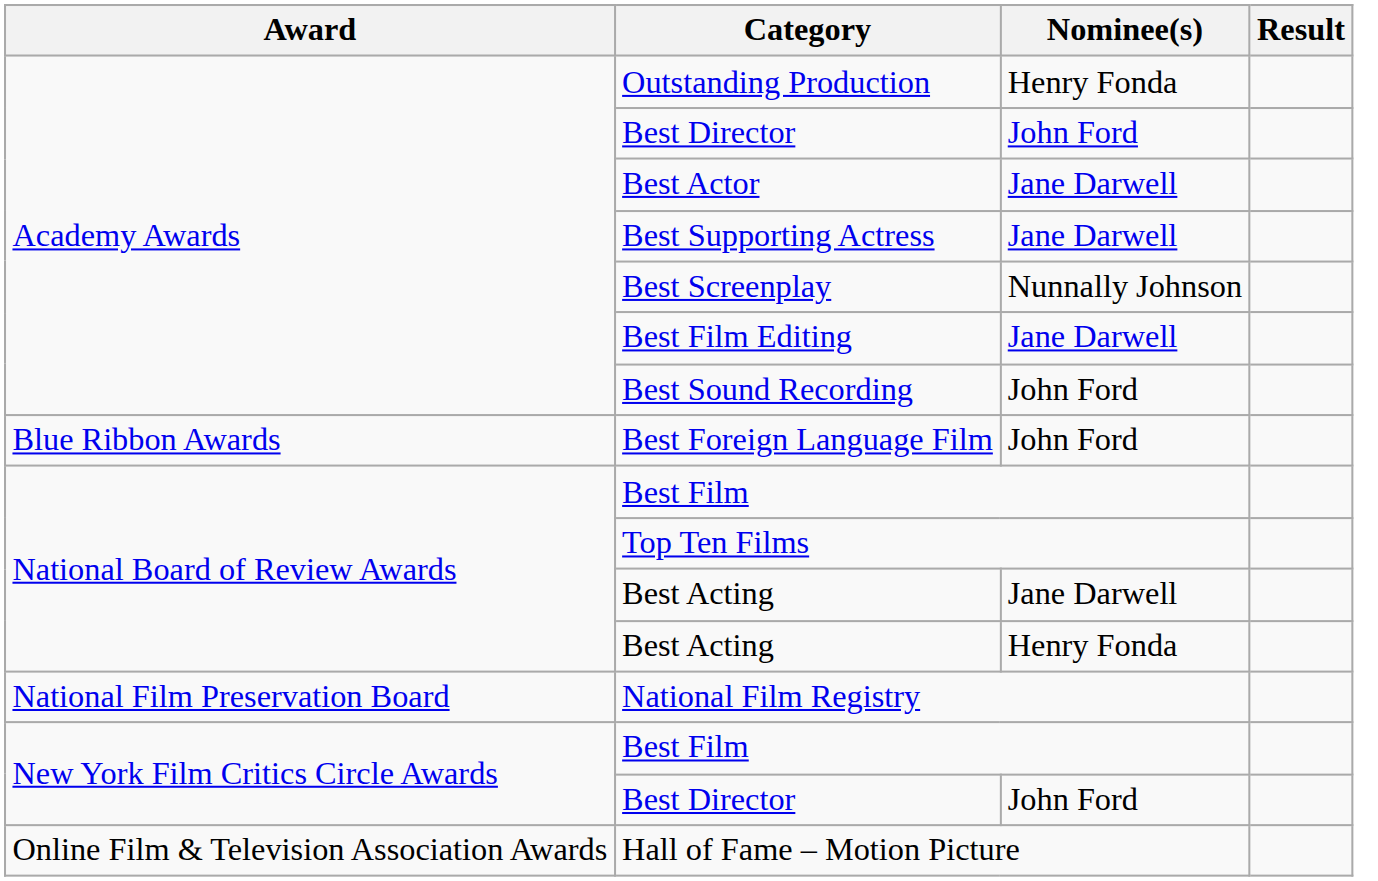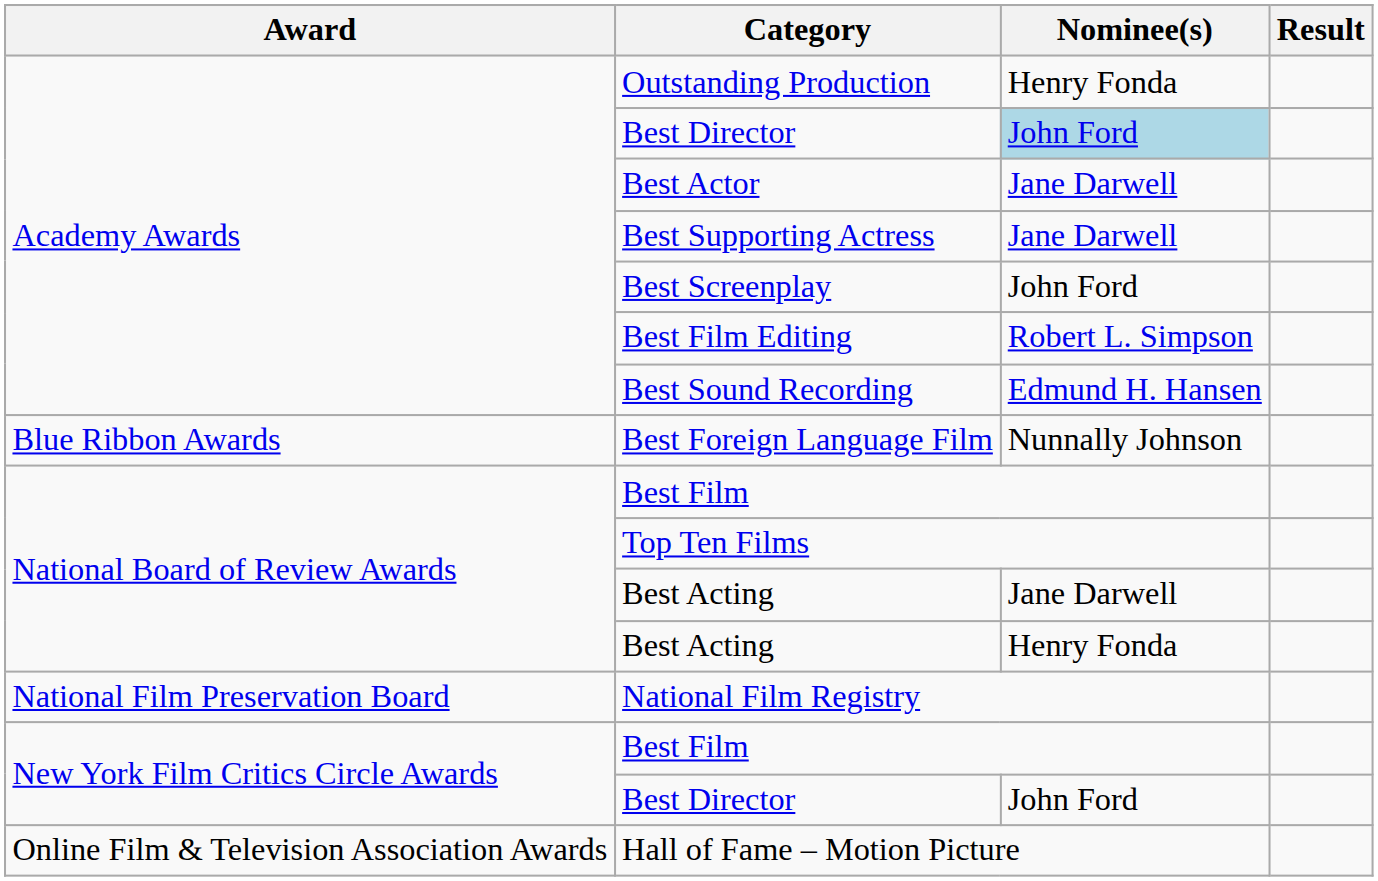 <table class="wikitable plainrowheaders">
 <tr>
 <th>Award</th>
 <th>Category</th>
 <th>Nominee(s)</th>
 <th>Result</th>
 </tr>
 <tr>
 <td rowspan="7"><a href='#'>Academy Awards</a></td>
 <td><a href='#'>Outstanding Production</a></td>
 <td>Henry Fonda</td>
 <td></td>
 </tr>
 <tr>
 <td><a href='#'>Best Director</a></td>
-<td><a href='#'>John Ford</a></td>
+<td style="background: lightblue;"><a href='#'>John Ford</a></td>
 <td></td>
 </tr>
 <tr>
 <td><a href='#'>Best Actor</a></td>
 <td><a href='#'>Jane Darwell</a></td>
 <td></td>
 </tr>
 <tr>
 <td><a href='#'>Best Supporting Actress</a></td>
 <td><a href='#'>Jane Darwell</a></td>
 <td></td>
 </tr>
 <tr>
 <td><a href='#'>Best Screenplay</a></td>
-<td>Nunnally Johnson</td>
+<td>John Ford</td>
 <td></td>
 </tr>
 <tr>
 <td><a href='#'>Best Film Editing</a></td>
-<td><a href='#'>Jane Darwell</a></td>
+<td><a href='#'>Robert L. Simpson</a></td>
 <td></td>
 </tr>
 <tr>
 <td><a href='#'>Best Sound Recording</a></td>
-<td>John Ford</td>
+<td><a href='#'>Edmund H. Hansen</a></td>
 <td></td>
 </tr>
 <tr>
 <td><a href='#'>Blue Ribbon Awards</a></td>
 <td><a href='#'>Best Foreign Language Film</a></td>
-<td>John Ford</td>
+<td>Nunnally Johnson</td>
 <td></td>
 </tr>
 <tr>
 <td rowspan="4"><a href='#'>National Board of Review Awards</a></td>
 <td colspan="2"><a href='#'>Best Film</a></td>
 <td></td>
 </tr>
 <tr>
 <td colspan="2"><a href='#'>Top Ten Films</a></td>
 <td></td>
 </tr>
 <tr>
 <td>Best Acting</td>
 <td>Jane Darwell</td>
 <td></td>
 </tr>
 <tr>
 <td>Best Acting</td>
 <td>Henry Fonda</td>
 <td></td>
 </tr>
 <tr>
 <td><a href='#'>National Film Preservation Board</a></td>
 <td colspan="2"><a href='#'>National Film Registry</a></td>
 <td></td>
 </tr>
 <tr>
 <td rowspan="2"><a href='#'>New York Film Critics Circle Awards</a></td>
 <td colspan="2"><a href='#'>Best Film</a></td>
 <td></td>
 </tr>
 <tr>
 <td><a href='#'>Best Director</a></td>
 <td>John Ford </td>
 <td></td>
 </tr>
 <tr>
 <td>Online Film & Television Association Awards</td>
 <td colspan="2">Hall of Fame – Motion Picture</td>
 <td></td>
 </tr>
 </table>
